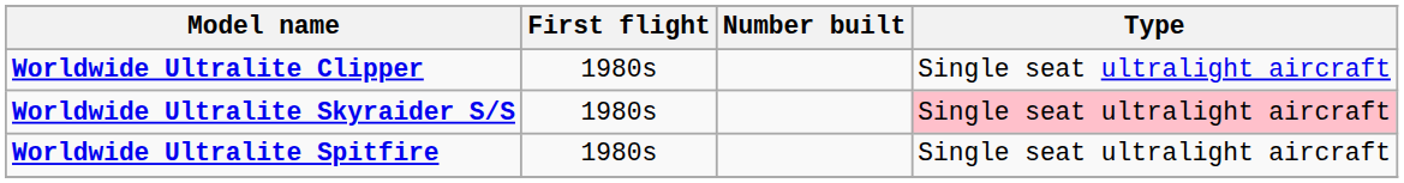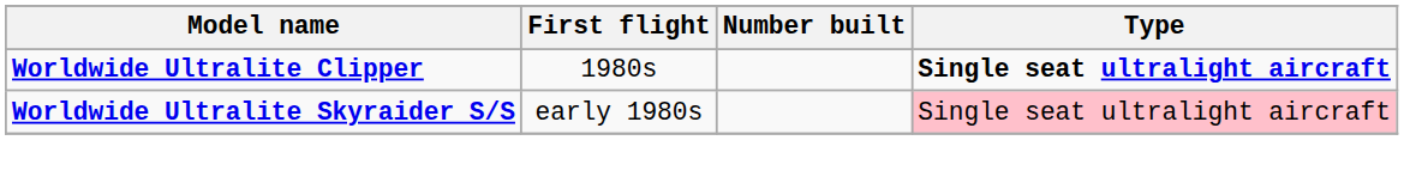 <table class="wikitable" align=center style="font-size:90%;">
 <tr>
 </tr>
 <tr style="background:#efefef;">
 <th>Model name</th>
 <th>First flight</th>
 <th>Number built</th>
 <th>Type</th>
 </tr>
 <tr>
 <td align=left><strong><a href='#'>Worldwide Ultralite Clipper</a></strong></td>
 <td align=center>1980s</td>
 <td align=center></td>
-<td align=left>Single seat <a href='#'>ultralight aircraft</a></td>
+<td align=left><strong>Single seat <a href='#'>ultralight aircraft</a></strong></td>
 </tr>
 <tr>
 <td align=left><strong><a href='#'>Worldwide Ultralite Skyraider S/S</a></strong></td>
-<td align=center>1980s</td>
+<td align=center>early 1980s</td>
 <td align=center></td>
 <td align=left style="background: pink;">Single seat ultralight aircraft</td>
 </tr>
 <tr>
-<td align=left><strong><a href='#'>Worldwide Ultralite Spitfire</a></strong></td>
-<td align=center>1980s</td>
-<td align=center></td>
-<td align=left>Single seat ultralight aircraft</td>
-</tr>
-<tr>
 </tr>
 </table>
